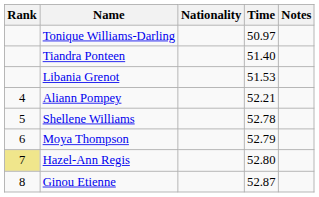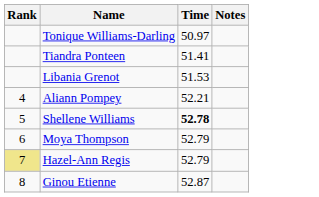 <table class="wikitable sortable" style="text-align:center;font-size:95%">
 <tr>
 <th>Rank</th>
 <th>Name</th>
-<th>Nationality</th>
 <th>Time</th>
 <th>Notes</th>
 </tr>
 <tr>
 <td></td>
 <td align=left><a href='#'>Tonique Williams-Darling</a></td>
-<td align=left></td>
 <td>50.97</td>
 <td></td>
 </tr>
 <tr>
 <td></td>
 <td align=left><a href='#'>Tiandra Ponteen</a></td>
-<td align=left></td>
-<td>51.40</td>
+<td>51.41</td>
 <td></td>
 </tr>
 <tr>
 <td></td>
 <td align=left><a href='#'>Libania Grenot</a></td>
-<td align=left></td>
 <td>51.53</td>
 <td></td>
 </tr>
 <tr>
 <td>4</td>
 <td align=left><a href='#'>Aliann Pompey</a></td>
-<td align=left></td>
 <td>52.21</td>
 <td></td>
 </tr>
 <tr>
 <td>5</td>
 <td align=left><a href='#'>Shellene Williams</a></td>
-<td align=left></td>
-<td>52.78</td>
+<td><strong>52.78</strong></td>
 <td></td>
 </tr>
 <tr>
 <td>6</td>
 <td align=left><a href='#'>Moya Thompson</a></td>
-<td align=left></td>
 <td>52.79</td>
 <td></td>
 </tr>
 <tr>
 <td style="background: khaki;">7</td>
 <td align=left><a href='#'>Hazel-Ann Regis</a></td>
-<td align=left></td>
-<td>52.80</td>
+<td>52.79</td>
 <td></td>
 </tr>
 <tr>
 <td>8</td>
 <td align=left><a href='#'>Ginou Etienne</a></td>
-<td align=left></td>
 <td>52.87</td>
 <td></td>
 </tr>
 </table>
